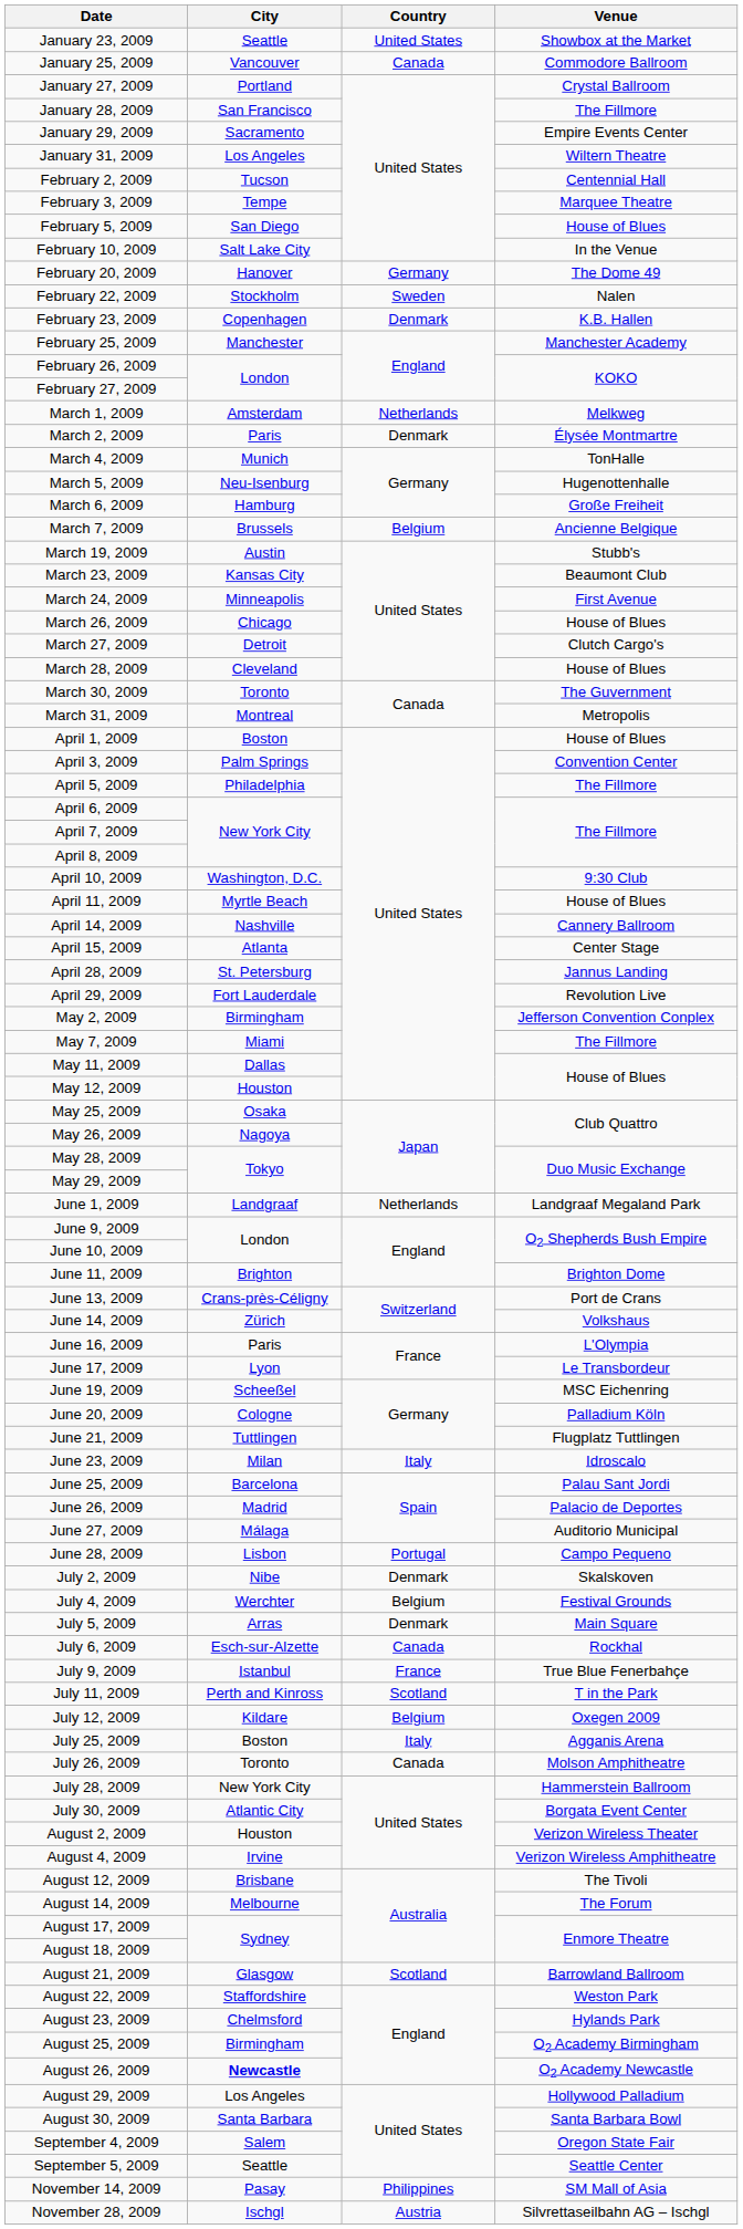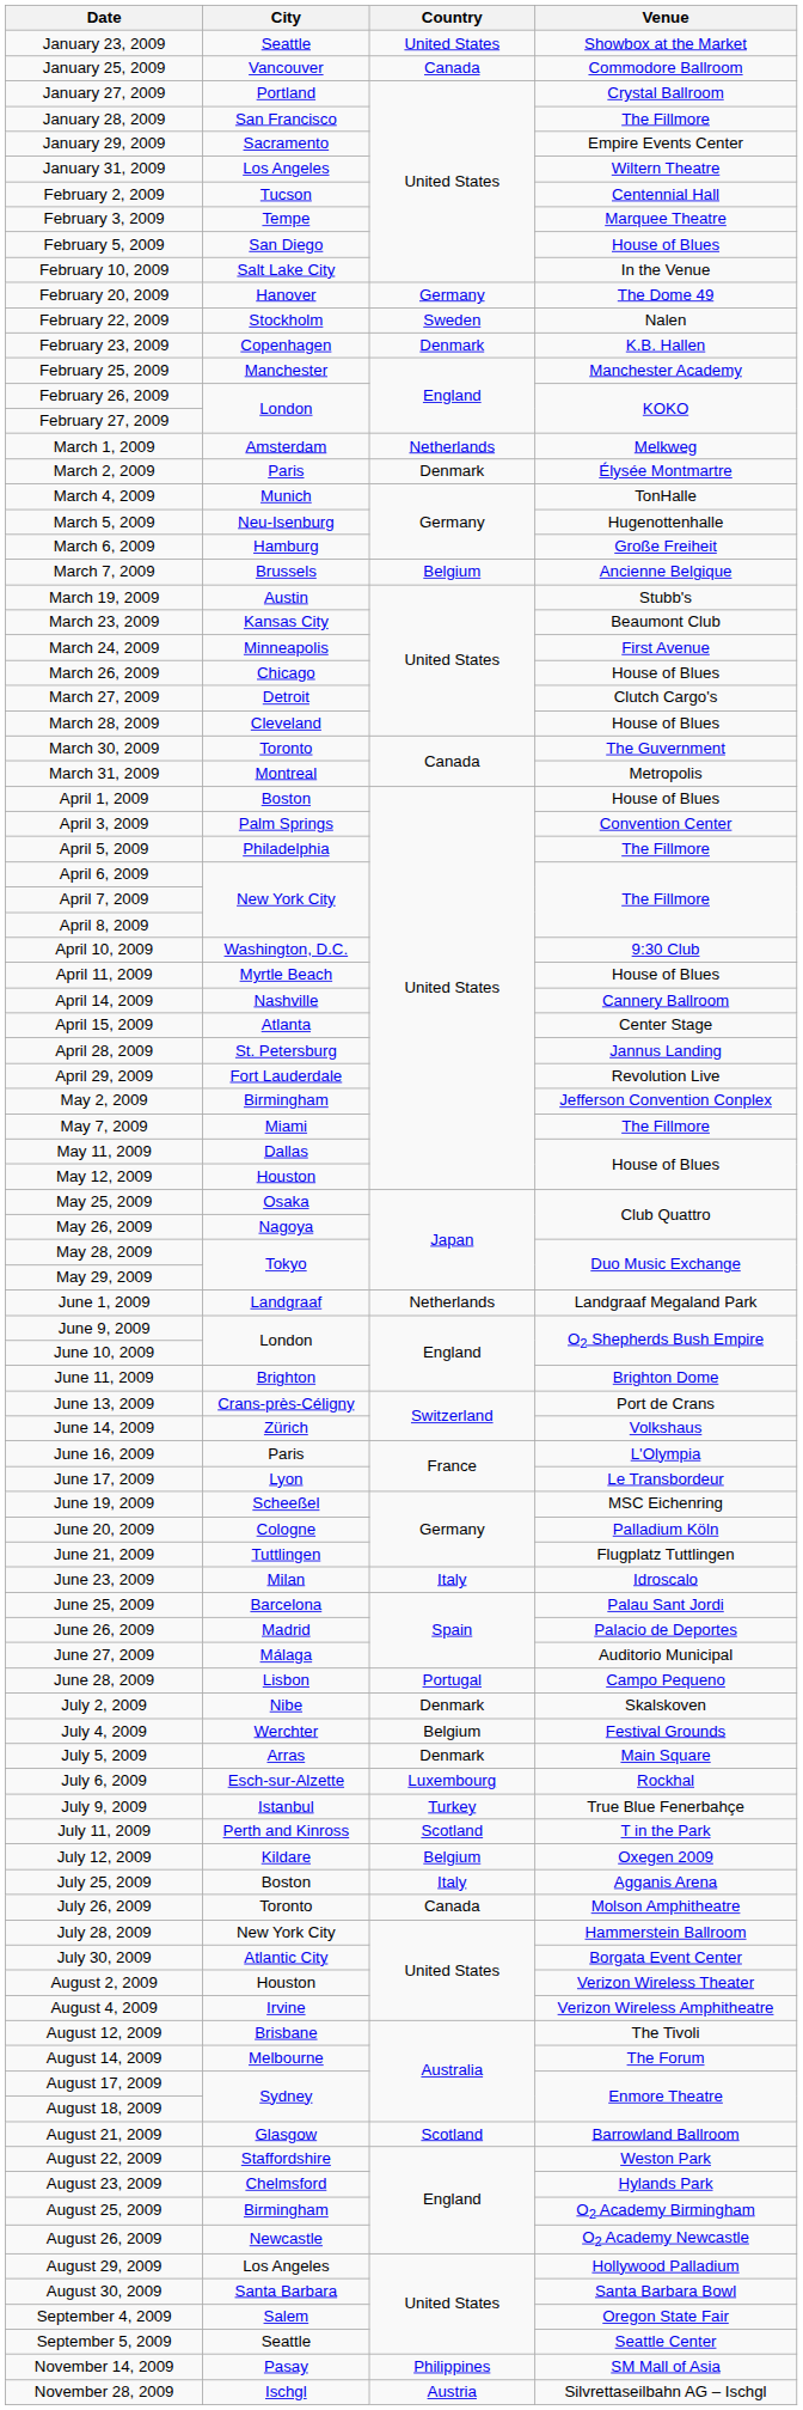 <table class="wikitable" style="text-align:center;">
 <tr>
 <th scope="col" style="width:12em;">Date</th>
 <th scope="col" style="width:10em;">City</th>
 <th scope="col" style="width:10em;">Country</th>
 <th scope="col" style="width:16em;">Venue</th>
 </tr>
 <tr>
 <td>January 23, 2009</td>
 <td><a href='#'>Seattle</a></td>
 <td><a href='#'>United States</a></td>
 <td><a href='#'>Showbox at the Market</a></td>
 </tr>
 <tr>
 <td>January 25, 2009</td>
 <td><a href='#'>Vancouver</a></td>
 <td><a href='#'>Canada</a></td>
 <td><a href='#'>Commodore Ballroom</a></td>
 </tr>
 <tr>
 <td>January 27, 2009</td>
 <td><a href='#'>Portland</a></td>
 <td rowspan="8">United States</td>
 <td><a href='#'>Crystal Ballroom</a></td>
 </tr>
 <tr>
 <td>January 28, 2009</td>
 <td><a href='#'>San Francisco</a></td>
 <td><a href='#'>The Fillmore</a></td>
 </tr>
 <tr>
 <td>January 29, 2009</td>
 <td><a href='#'>Sacramento</a></td>
 <td>Empire Events Center</td>
 </tr>
 <tr>
 <td>January 31, 2009</td>
 <td><a href='#'>Los Angeles</a></td>
 <td><a href='#'>Wiltern Theatre</a></td>
 </tr>
 <tr>
 <td>February 2, 2009</td>
 <td><a href='#'>Tucson</a></td>
 <td><a href='#'>Centennial Hall</a></td>
 </tr>
 <tr>
 <td>February 3, 2009</td>
 <td><a href='#'>Tempe</a></td>
 <td><a href='#'>Marquee Theatre</a></td>
 </tr>
 <tr>
 <td>February 5, 2009</td>
 <td><a href='#'>San Diego</a></td>
 <td><a href='#'>House of Blues</a></td>
 </tr>
 <tr>
 <td>February 10, 2009</td>
 <td><a href='#'>Salt Lake City</a></td>
 <td>In the Venue</td>
 </tr>
 <tr>
 <td>February 20, 2009</td>
 <td><a href='#'>Hanover</a></td>
 <td><a href='#'>Germany</a></td>
 <td><a href='#'>The Dome 49</a></td>
 </tr>
 <tr>
 <td>February 22, 2009</td>
 <td><a href='#'>Stockholm</a></td>
 <td><a href='#'>Sweden</a></td>
 <td>Nalen</td>
 </tr>
 <tr>
 <td>February 23, 2009</td>
 <td><a href='#'>Copenhagen</a></td>
 <td><a href='#'>Denmark</a></td>
 <td><a href='#'>K.B. Hallen</a></td>
 </tr>
 <tr>
 <td>February 25, 2009</td>
 <td><a href='#'>Manchester</a></td>
 <td rowspan="3"><a href='#'>England</a></td>
 <td><a href='#'>Manchester Academy</a></td>
 </tr>
 <tr>
 <td>February 26, 2009</td>
 <td rowspan="2"><a href='#'>London</a></td>
 <td rowspan="2"><a href='#'>KOKO</a></td>
 </tr>
 <tr>
 <td>February 27, 2009</td>
 </tr>
 <tr>
 <td>March 1, 2009</td>
 <td><a href='#'>Amsterdam</a></td>
 <td><a href='#'>Netherlands</a></td>
 <td><a href='#'>Melkweg</a></td>
 </tr>
 <tr>
 <td>March 2, 2009</td>
 <td><a href='#'>Paris</a></td>
 <td>Denmark</td>
 <td><a href='#'>Élysée Montmartre</a></td>
 </tr>
 <tr>
 <td>March 4, 2009</td>
 <td><a href='#'>Munich</a></td>
 <td rowspan="3">Germany</td>
 <td>TonHalle</td>
 </tr>
 <tr>
 <td>March 5, 2009</td>
 <td><a href='#'>Neu-Isenburg</a></td>
 <td>Hugenottenhalle</td>
 </tr>
 <tr>
 <td>March 6, 2009</td>
 <td><a href='#'>Hamburg</a></td>
 <td><a href='#'>Große Freiheit</a></td>
 </tr>
 <tr>
 <td>March 7, 2009</td>
 <td><a href='#'>Brussels</a></td>
 <td><a href='#'>Belgium</a></td>
 <td><a href='#'>Ancienne Belgique</a></td>
 </tr>
 <tr>
 <td>March 19, 2009</td>
 <td><a href='#'>Austin</a></td>
 <td rowspan="6">United States</td>
 <td>Stubb's</td>
 </tr>
 <tr>
 <td>March 23, 2009</td>
 <td><a href='#'>Kansas City</a></td>
 <td>Beaumont Club</td>
 </tr>
 <tr>
 <td>March 24, 2009</td>
 <td><a href='#'>Minneapolis</a></td>
 <td><a href='#'>First Avenue</a></td>
 </tr>
 <tr>
 <td>March 26, 2009</td>
 <td><a href='#'>Chicago</a></td>
 <td>House of Blues</td>
 </tr>
 <tr>
 <td>March 27, 2009</td>
 <td><a href='#'>Detroit</a></td>
 <td>Clutch Cargo's</td>
 </tr>
 <tr>
 <td>March 28, 2009</td>
 <td><a href='#'>Cleveland</a></td>
 <td>House of Blues</td>
 </tr>
 <tr>
 <td>March 30, 2009</td>
 <td><a href='#'>Toronto</a></td>
 <td rowspan="2">Canada</td>
 <td><a href='#'>The Guvernment</a></td>
 </tr>
 <tr>
 <td>March 31, 2009</td>
 <td><a href='#'>Montreal</a></td>
 <td>Metropolis</td>
 </tr>
 <tr>
 <td>April 1, 2009</td>
 <td><a href='#'>Boston</a></td>
 <td rowspan="16">United States</td>
 <td>House of Blues</td>
 </tr>
 <tr>
 <td>April 3, 2009</td>
 <td><a href='#'>Palm Springs</a></td>
 <td><a href='#'>Convention Center</a></td>
 </tr>
 <tr>
 <td>April 5, 2009</td>
 <td><a href='#'>Philadelphia</a></td>
 <td><a href='#'>The Fillmore</a></td>
 </tr>
 <tr>
 <td>April 6, 2009</td>
 <td rowspan="3"><a href='#'>New York City</a></td>
 <td rowspan="3"><a href='#'>The Fillmore</a></td>
 </tr>
 <tr>
 <td>April 7, 2009</td>
 </tr>
 <tr>
 <td>April 8, 2009</td>
 </tr>
 <tr>
 <td>April 10, 2009</td>
 <td><a href='#'>Washington, D.C.</a></td>
 <td><a href='#'>9:30 Club</a></td>
 </tr>
 <tr>
 <td>April 11, 2009</td>
 <td><a href='#'>Myrtle Beach</a></td>
 <td>House of Blues</td>
 </tr>
 <tr>
 <td>April 14, 2009</td>
 <td><a href='#'>Nashville</a></td>
 <td><a href='#'>Cannery Ballroom</a></td>
 </tr>
 <tr>
 <td>April 15, 2009</td>
 <td><a href='#'>Atlanta</a></td>
 <td>Center Stage</td>
 </tr>
 <tr>
 <td>April 28, 2009</td>
 <td><a href='#'>St. Petersburg</a></td>
 <td><a href='#'>Jannus Landing</a></td>
 </tr>
 <tr>
 <td>April 29, 2009</td>
 <td><a href='#'>Fort Lauderdale</a></td>
 <td>Revolution Live</td>
 </tr>
 <tr>
 <td>May 2, 2009</td>
 <td><a href='#'>Birmingham</a></td>
 <td><a href='#'>Jefferson Convention Conplex</a></td>
 </tr>
 <tr>
 <td>May 7, 2009</td>
 <td><a href='#'>Miami</a></td>
 <td><a href='#'>The Fillmore</a></td>
 </tr>
 <tr>
 <td>May 11, 2009</td>
 <td><a href='#'>Dallas</a></td>
 <td rowspan="2">House of Blues</td>
 </tr>
 <tr>
 <td>May 12, 2009</td>
 <td><a href='#'>Houston</a></td>
 </tr>
 <tr>
 <td>May 25, 2009</td>
 <td><a href='#'>Osaka</a></td>
 <td rowspan="4"><a href='#'>Japan</a></td>
 <td rowspan="2">Club Quattro</td>
 </tr>
 <tr>
 <td>May 26, 2009</td>
 <td><a href='#'>Nagoya</a></td>
 </tr>
 <tr>
 <td>May 28, 2009</td>
 <td rowspan="2"><a href='#'>Tokyo</a></td>
 <td rowspan="2"><a href='#'>Duo Music Exchange</a></td>
 </tr>
 <tr>
 <td>May 29, 2009</td>
 </tr>
 <tr>
 <td>June 1, 2009</td>
 <td><a href='#'>Landgraaf</a></td>
 <td>Netherlands</td>
 <td>Landgraaf Megaland Park</td>
 </tr>
 <tr>
 <td>June 9, 2009</td>
 <td rowspan="2">London</td>
 <td rowspan="3">England</td>
 <td rowspan="2"><a href='#'>O<sub>2</sub> Shepherds Bush Empire</a></td>
 </tr>
 <tr>
 <td>June 10, 2009</td>
 </tr>
 <tr>
 <td>June 11, 2009</td>
 <td><a href='#'>Brighton</a></td>
 <td><a href='#'>Brighton Dome</a></td>
 </tr>
 <tr>
 <td>June 13, 2009</td>
 <td><a href='#'>Crans-près-Céligny</a></td>
 <td rowspan="2"><a href='#'>Switzerland</a></td>
 <td>Port de Crans</td>
 </tr>
 <tr>
 <td>June 14, 2009</td>
 <td><a href='#'>Zürich</a></td>
 <td><a href='#'>Volkshaus</a></td>
 </tr>
 <tr>
 <td>June 16, 2009</td>
 <td>Paris</td>
 <td rowspan="2">France</td>
 <td><a href='#'>L'Olympia</a></td>
 </tr>
 <tr>
 <td>June 17, 2009</td>
 <td><a href='#'>Lyon</a></td>
 <td><a href='#'>Le Transbordeur</a></td>
 </tr>
 <tr>
 <td>June 19, 2009</td>
 <td><a href='#'>Scheeßel</a></td>
 <td rowspan="3">Germany</td>
 <td>MSC Eichenring</td>
 </tr>
 <tr>
 <td>June 20, 2009</td>
 <td><a href='#'>Cologne</a></td>
 <td><a href='#'>Palladium Köln</a></td>
 </tr>
 <tr>
 <td>June 21, 2009</td>
 <td><a href='#'>Tuttlingen</a></td>
 <td>Flugplatz Tuttlingen</td>
 </tr>
 <tr>
 <td>June 23, 2009</td>
 <td><a href='#'>Milan</a></td>
 <td><a href='#'>Italy</a></td>
 <td><a href='#'>Idroscalo</a></td>
 </tr>
 <tr>
 <td>June 25, 2009</td>
 <td><a href='#'>Barcelona</a></td>
 <td rowspan="3"><a href='#'>Spain</a></td>
 <td><a href='#'>Palau Sant Jordi</a></td>
 </tr>
 <tr>
 <td>June 26, 2009</td>
 <td><a href='#'>Madrid</a></td>
 <td><a href='#'>Palacio de Deportes</a></td>
 </tr>
 <tr>
 <td>June 27, 2009</td>
 <td><a href='#'>Málaga</a></td>
 <td>Auditorio Municipal</td>
 </tr>
 <tr>
 <td>June 28, 2009</td>
 <td><a href='#'>Lisbon</a></td>
 <td><a href='#'>Portugal</a></td>
 <td><a href='#'>Campo Pequeno</a></td>
 </tr>
 <tr>
 <td>July 2, 2009</td>
 <td><a href='#'>Nibe</a></td>
 <td>Denmark</td>
 <td>Skalskoven</td>
 </tr>
 <tr>
 <td>July 4, 2009</td>
 <td><a href='#'>Werchter</a></td>
 <td>Belgium</td>
 <td><a href='#'>Festival Grounds</a></td>
 </tr>
 <tr>
 <td>July 5, 2009</td>
 <td><a href='#'>Arras</a></td>
 <td>Denmark</td>
 <td><a href='#'>Main Square</a></td>
 </tr>
 <tr>
 <td>July 6, 2009</td>
 <td><a href='#'>Esch-sur-Alzette</a></td>
-<td><a href='#'>Canada</a></td>
+<td><a href='#'>Luxembourg</a></td>
 <td><a href='#'>Rockhal</a></td>
 </tr>
 <tr>
 <td>July 9, 2009</td>
 <td><a href='#'>Istanbul</a></td>
-<td><a href='#'>France</a></td>
+<td><a href='#'>Turkey</a></td>
 <td>True Blue Fenerbahçe</td>
 </tr>
 <tr>
 <td>July 11, 2009</td>
 <td><a href='#'>Perth and Kinross</a></td>
 <td><a href='#'>Scotland</a></td>
 <td><a href='#'>T in the Park</a></td>
 </tr>
 <tr>
 <td>July 12, 2009</td>
 <td><a href='#'>Kildare</a></td>
 <td><a href='#'>Belgium</a></td>
 <td><a href='#'>Oxegen 2009</a></td>
 </tr>
 <tr>
 <td>July 25, 2009</td>
 <td>Boston</td>
 <td><a href='#'>Italy</a></td>
 <td><a href='#'>Agganis Arena</a></td>
 </tr>
 <tr>
 <td>July 26, 2009</td>
 <td>Toronto</td>
 <td>Canada</td>
 <td><a href='#'>Molson Amphitheatre</a></td>
 </tr>
 <tr>
 <td>July 28, 2009</td>
 <td>New York City</td>
 <td rowspan="4">United States</td>
 <td><a href='#'>Hammerstein Ballroom</a></td>
 </tr>
 <tr>
 <td>July 30, 2009</td>
 <td><a href='#'>Atlantic City</a></td>
 <td><a href='#'>Borgata Event Center</a></td>
 </tr>
 <tr>
 <td>August 2, 2009</td>
 <td>Houston</td>
 <td><a href='#'>Verizon Wireless Theater</a></td>
 </tr>
 <tr>
 <td>August 4, 2009</td>
 <td><a href='#'>Irvine</a></td>
 <td><a href='#'>Verizon Wireless Amphitheatre</a></td>
 </tr>
 <tr>
 <td>August 12, 2009</td>
 <td><a href='#'>Brisbane</a></td>
 <td rowspan="4"><a href='#'>Australia</a></td>
 <td>The Tivoli</td>
 </tr>
 <tr>
 <td>August 14, 2009</td>
 <td><a href='#'>Melbourne</a></td>
 <td><a href='#'>The Forum</a></td>
 </tr>
 <tr>
 <td>August 17, 2009</td>
 <td rowspan="2"><a href='#'>Sydney</a></td>
 <td rowspan="2"><a href='#'>Enmore Theatre</a></td>
 </tr>
 <tr>
 <td>August 18, 2009</td>
 </tr>
 <tr>
 <td>August 21, 2009</td>
 <td><a href='#'>Glasgow</a></td>
 <td><a href='#'>Scotland</a></td>
 <td><a href='#'>Barrowland Ballroom</a></td>
 </tr>
 <tr>
 <td>August 22, 2009</td>
 <td><a href='#'>Staffordshire</a></td>
 <td rowspan="4">England</td>
 <td><a href='#'>Weston Park</a></td>
 </tr>
 <tr>
 <td>August 23, 2009</td>
 <td><a href='#'>Chelmsford</a></td>
 <td><a href='#'>Hylands Park</a></td>
 </tr>
 <tr>
 <td>August 25, 2009</td>
 <td><a href='#'>Birmingham</a></td>
 <td><a href='#'>O<sub>2</sub> Academy Birmingham</a></td>
 </tr>
 <tr>
 <td>August 26, 2009</td>
-<td><strong><a href='#'>Newcastle</a></strong></td>
+<td><a href='#'>Newcastle</a></td>
 <td><a href='#'>O<sub>2</sub> Academy Newcastle</a></td>
 </tr>
 <tr>
 <td>August 29, 2009</td>
 <td>Los Angeles</td>
 <td rowspan="4">United States</td>
 <td><a href='#'>Hollywood Palladium</a></td>
 </tr>
 <tr>
 <td>August 30, 2009</td>
 <td><a href='#'>Santa Barbara</a></td>
 <td><a href='#'>Santa Barbara Bowl</a></td>
 </tr>
 <tr>
 <td>September 4, 2009</td>
 <td><a href='#'>Salem</a></td>
 <td><a href='#'>Oregon State Fair</a></td>
 </tr>
 <tr>
 <td>September 5, 2009</td>
 <td>Seattle</td>
 <td><a href='#'>Seattle Center</a></td>
 </tr>
 <tr>
 <td>November 14, 2009</td>
 <td><a href='#'>Pasay</a></td>
 <td><a href='#'>Philippines</a></td>
 <td><a href='#'>SM Mall of Asia</a></td>
 </tr>
 <tr>
 <td>November 28, 2009</td>
 <td><a href='#'>Ischgl</a></td>
 <td><a href='#'>Austria</a></td>
 <td>Silvrettaseilbahn AG – Ischgl</td>
 </tr>
 </table>
